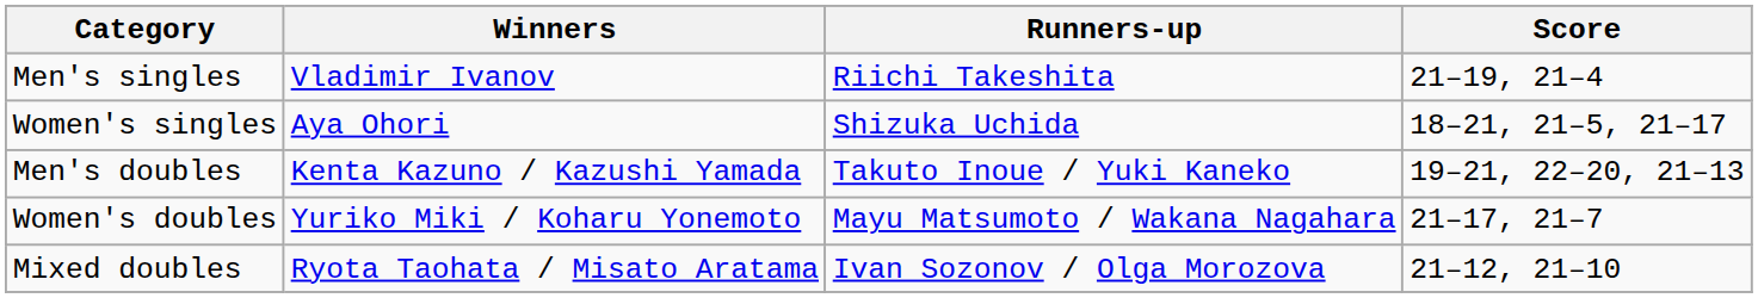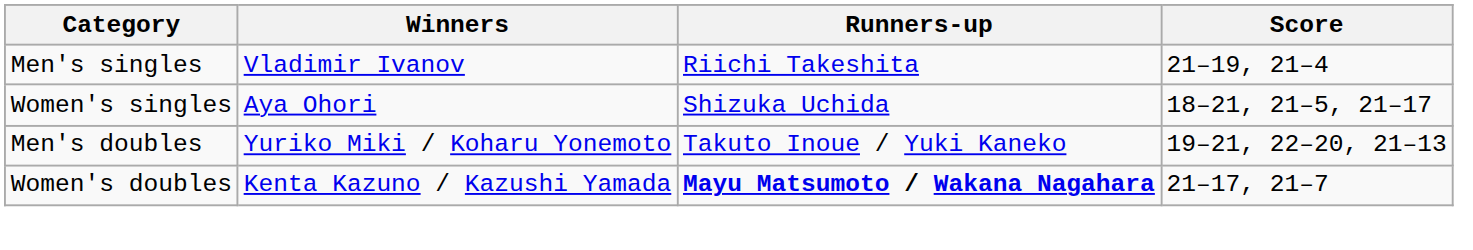 <table class=wikitable style="white-space:nowrap;">
 <tr>
 <th>Category</th>
 <th>Winners</th>
 <th>Runners-up</th>
 <th>Score</th>
 </tr>
 <tr>
 <td>Men's singles</td>
 <td> <a href='#'>Vladimir Ivanov</a></td>
 <td> <a href='#'>Riichi Takeshita</a></td>
 <td>21–19, 21–4</td>
 </tr>
 <tr>
 <td>Women's singles</td>
 <td> <a href='#'>Aya Ohori</a></td>
 <td> <a href='#'>Shizuka Uchida</a></td>
 <td>18–21, 21–5, 21–17</td>
 </tr>
 <tr>
 <td>Men's doubles</td>
-<td> <a href='#'>Kenta Kazuno</a> / <a href='#'>Kazushi Yamada</a></td>
+<td> <a href='#'>Yuriko Miki</a> / <a href='#'>Koharu Yonemoto</a></td>
 <td> <a href='#'>Takuto Inoue</a> / <a href='#'>Yuki Kaneko</a></td>
 <td>19–21, 22–20, 21–13</td>
 </tr>
 <tr>
 <td>Women's doubles</td>
-<td> <a href='#'>Yuriko Miki</a> / <a href='#'>Koharu Yonemoto</a></td>
-<td> <a href='#'>Mayu Matsumoto</a> / <a href='#'>Wakana Nagahara</a></td>
+<td> <a href='#'>Kenta Kazuno</a> / <a href='#'>Kazushi Yamada</a></td>
+<td><strong> <a href='#'>Mayu Matsumoto</a> / <a href='#'>Wakana Nagahara</a></strong></td>
 <td>21–17, 21–7</td>
 </tr>
-<tr>
-<td>Mixed doubles</td>
-<td> <a href='#'>Ryota Taohata</a> / <a href='#'>Misato Aratama</a></td>
-<td> <a href='#'>Ivan Sozonov</a> / <a href='#'>Olga Morozova</a></td>
-<td>21–12, 21–10</td>
-</tr>
 </table>
